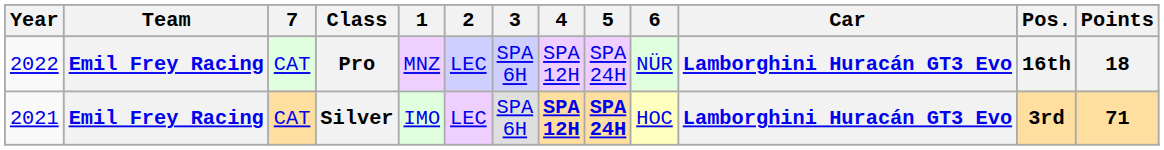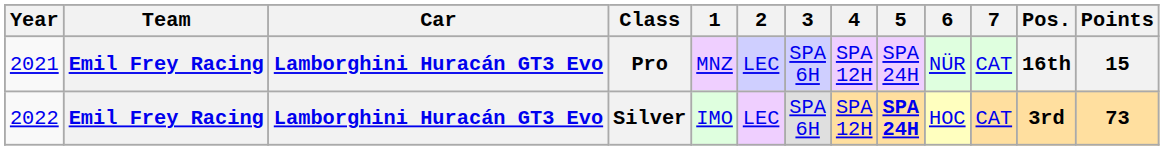 <table class="wikitable" border="1" style="text-align:center; font-size:85%;">
 <tr>
 <th>Year</th>
 <th>Team</th>
-<th>7</th>
+<th>Car</th>
 <th>Class</th>
 <th>1</th>
 <th>2</th>
 <th>3</th>
 <th>4</th>
 <th>5</th>
 <th>6</th>
-<th>Car</th>
+<th>7</th>
 <th>Pos.</th>
 <th>Points</th>
 </tr>
 <tr>
-<td><a href='#'>2022</a></td>
+<td><a href='#'>2021</a></td>
 <th nowrap><a href='#'>Emil Frey Racing</a></th>
-<td style="background:#DFFFDF;"><a href='#'>CAT</a><br></td>
+<th nowrap><a href='#'>Lamborghini Huracán GT3 Evo</a></th>
 <th>Pro</th>
 <td style="background:#EFCFFF;"><a href='#'>MNZ</a><br></td>
 <td style="background:#CFCFFF;"><a href='#'>LEC</a><br></td>
 <td style="background:#CFCFFF;"><a href='#'>SPA<br>6H</a><br></td>
 <td style="background:#EFCFFF;"><a href='#'>SPA<br>12H</a><br></td>
 <td style="background:#EFCFFF;"><a href='#'>SPA<br>24H</a><br></td>
 <td style="background:#DFFFDF;"><a href='#'>NÜR</a><br></td>
-<th nowrap><a href='#'>Lamborghini Huracán GT3 Evo</a></th>
+<td style="background:#DFFFDF;"><a href='#'>CAT</a><br></td>
 <th>16th</th>
-<th>18</th>
+<th>15</th>
 </tr>
 <tr>
-<td><a href='#'>2021</a></td>
+<td><a href='#'>2022</a></td>
 <th nowrap><a href='#'>Emil Frey Racing</a></th>
-<td style="background:#FFDF9F;"><a href='#'>CAT</a><br></td>
+<th nowrap><a href='#'>Lamborghini Huracán GT3 Evo</a></th>
 <th>Silver</th>
 <td style="background:#DFFFDF;"><a href='#'>IMO</a><br></td>
 <td style="background:#EFCFFF;"><a href='#'>LEC</a><br></td>
 <td style="background:#DFDFDF;"><a href='#'>SPA<br>6H</a><br></td>
-<td style="background:#FFDF9F;"><strong><a href='#'>SPA<br>12H</a><br></strong></td>
+<td style="background:#FFDF9F;"><a href='#'>SPA<br>12H</a><br></td>
 <td style="background:#FFDF9F;"><strong><a href='#'>SPA<br>24H</a><br></strong></td>
 <td style="background:#FFFFBF;"><a href='#'>HOC</a><br></td>
-<th nowrap><a href='#'>Lamborghini Huracán GT3 Evo</a></th>
+<td style="background:#FFDF9F;"><a href='#'>CAT</a><br></td>
 <th style="background:#FFDF9F;">3rd</th>
-<th style="background:#FFDF9F;">71</th>
+<th style="background:#FFDF9F;">73</th>
 </tr>
 </table>
